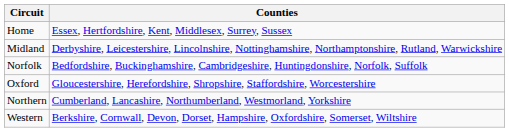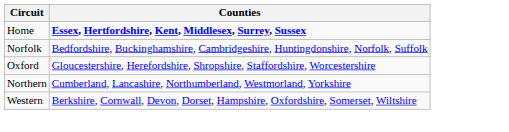 <table class="wikitable">
 <tr>
 <th>Circuit</th>
 <th>Counties</th>
 </tr>
 <tr>
 <td>Home</td>
-<td><a href='#'>Essex</a>, <a href='#'>Hertfordshire</a>, <a href='#'>Kent</a>, <a href='#'>Middlesex</a>, <a href='#'>Surrey</a>, <a href='#'>Sussex</a></td>
-</tr>
-<tr>
-<td>Midland</td>
-<td><a href='#'>Derbyshire</a>, <a href='#'>Leicestershire</a>, <a href='#'>Lincolnshire</a>, <a href='#'>Nottinghamshire</a>, <a href='#'>Northamptonshire</a>, <a href='#'>Rutland</a>, <a href='#'>Warwickshire</a></td>
+<td><strong><a href='#'>Essex</a>, <a href='#'>Hertfordshire</a>, <a href='#'>Kent</a>, <a href='#'>Middlesex</a>, <a href='#'>Surrey</a>, <a href='#'>Sussex</a></strong></td>
 </tr>
 <tr>
 <td>Norfolk</td>
 <td><a href='#'>Bedfordshire</a>, <a href='#'>Buckinghamshire</a>, <a href='#'>Cambridgeshire</a>, <a href='#'>Huntingdonshire</a>, <a href='#'>Norfolk</a>, <a href='#'>Suffolk</a></td>
 </tr>
 <tr>
 <td>Oxford</td>
 <td><a href='#'>Gloucestershire</a>, <a href='#'>Herefordshire</a>, <a href='#'>Shropshire</a>, <a href='#'>Staffordshire</a>, <a href='#'>Worcestershire</a></td>
 </tr>
 <tr>
 <td>Northern</td>
 <td><a href='#'>Cumberland</a>, <a href='#'>Lancashire</a>, <a href='#'>Northumberland</a>, <a href='#'>Westmorland</a>, <a href='#'>Yorkshire</a></td>
 </tr>
 <tr>
 <td>Western</td>
 <td><a href='#'>Berkshire</a>, <a href='#'>Cornwall</a>, <a href='#'>Devon</a>, <a href='#'>Dorset</a>, <a href='#'>Hampshire</a>, <a href='#'>Oxfordshire</a>, <a href='#'>Somerset</a>, <a href='#'>Wiltshire</a></td>
 </tr>
 </table>
